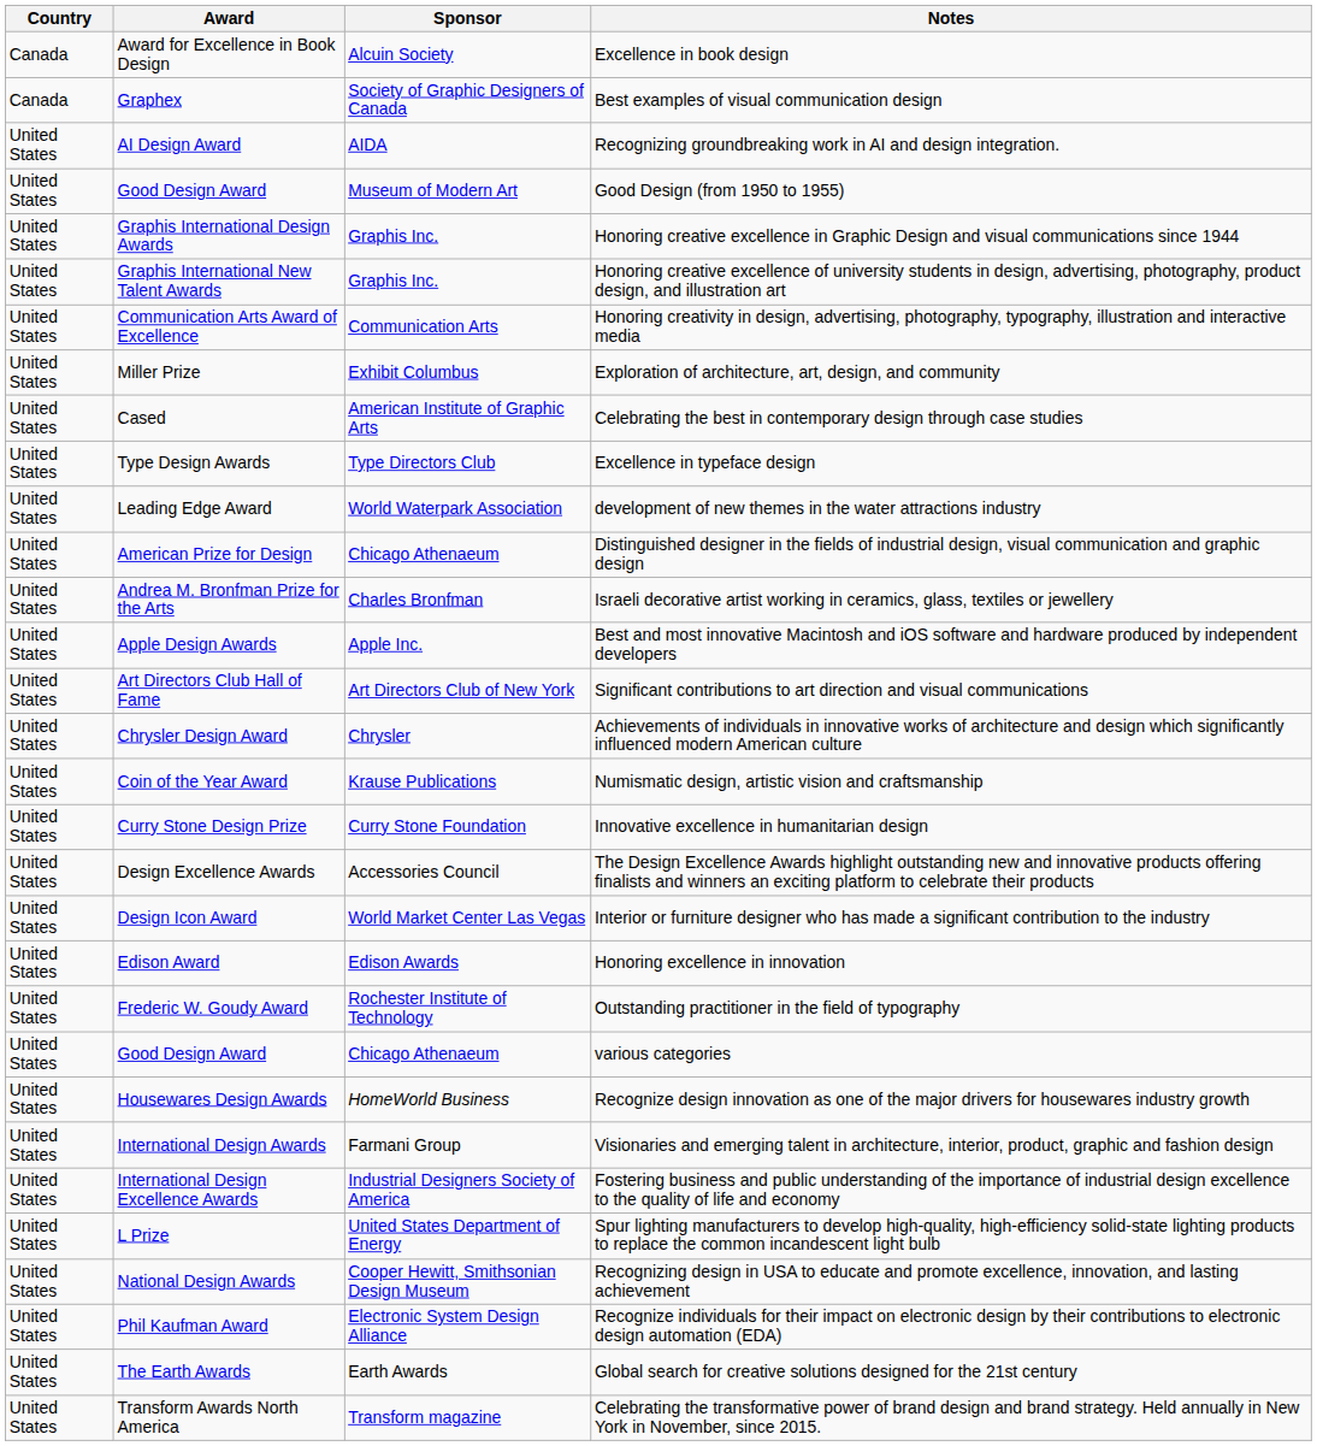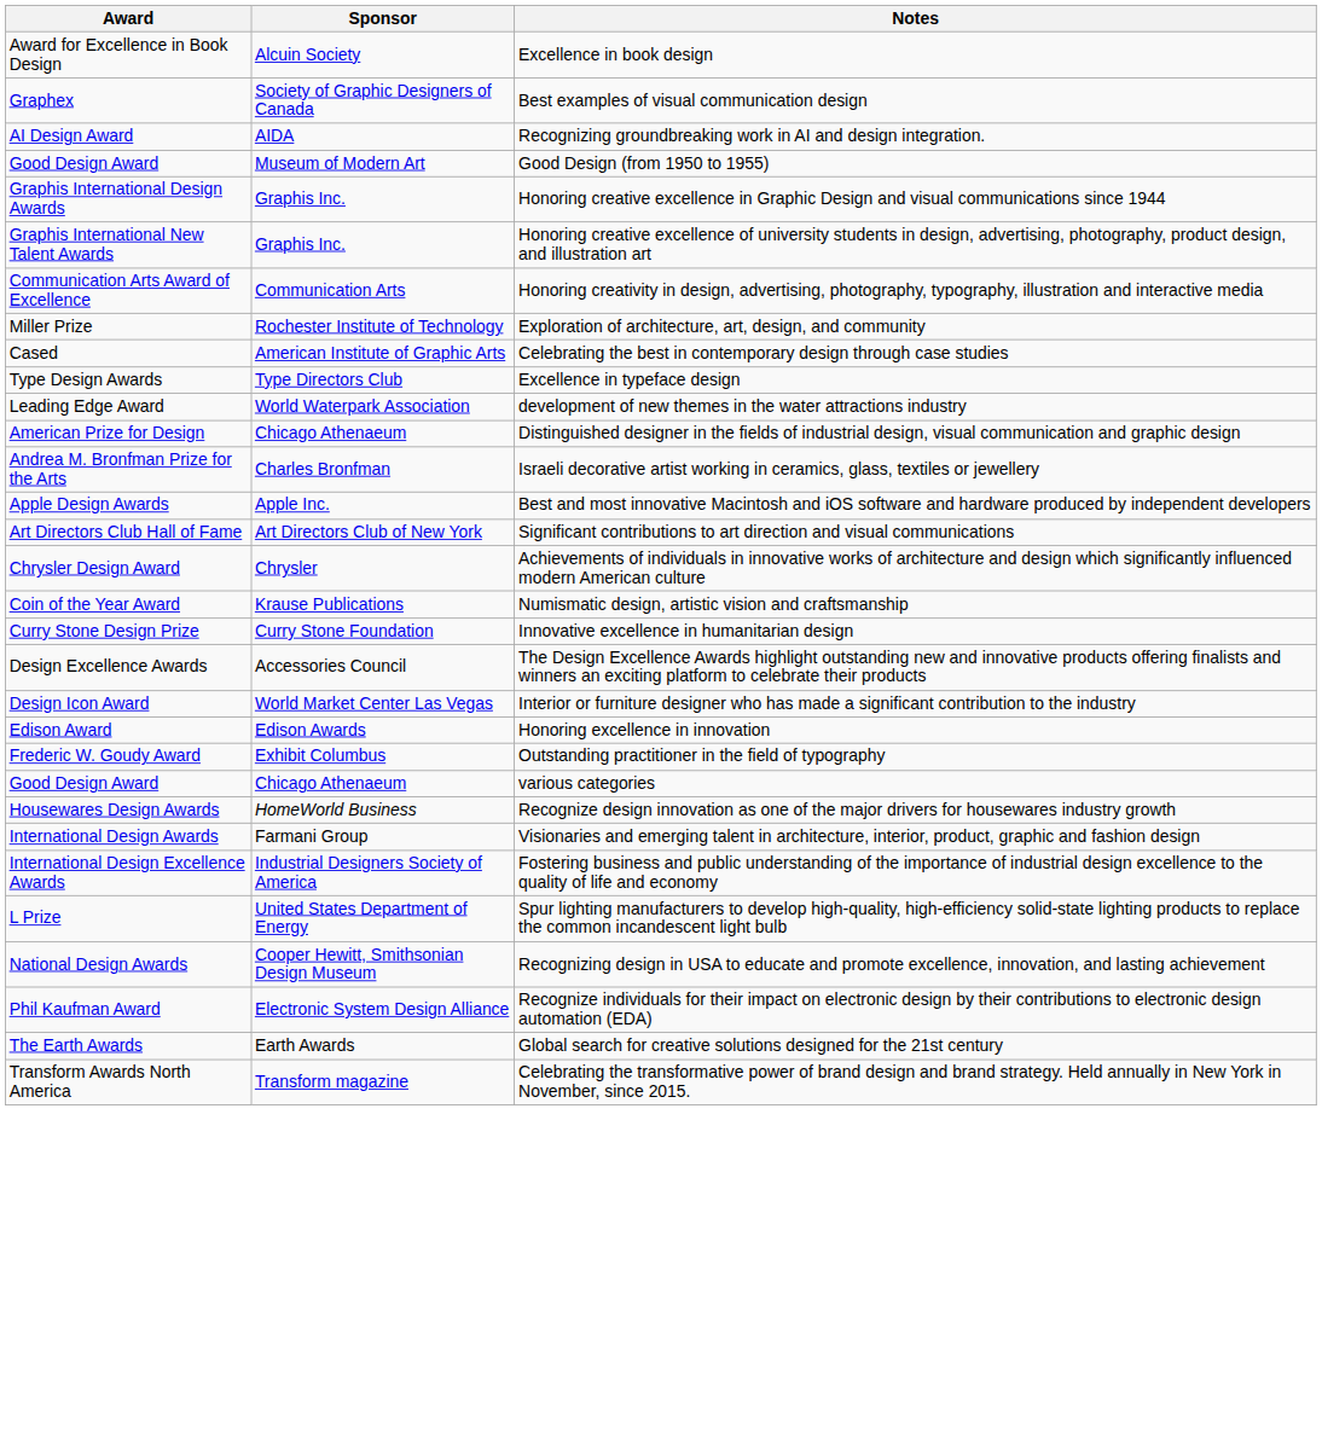 <table class="wikitable sortable">
 <tr>
-<th style="width:6em;">Country</th>
 <th>Award</th>
 <th>Sponsor</th>
 <th>Notes</th>
 </tr>
 <tr>
-<td>Canada</td>
 <td>Award for Excellence in Book Design</td>
 <td><a href='#'>Alcuin Society</a></td>
 <td>Excellence in book design</td>
 </tr>
 <tr>
-<td>Canada</td>
 <td><a href='#'>Graphex</a></td>
 <td><a href='#'>Society of Graphic Designers of Canada</a></td>
 <td>Best examples of visual communication design</td>
 </tr>
 <tr>
-<td>United States</td>
 <td><a href='#'>AI Design Award</a></td>
 <td><a href='#'>AIDA</a></td>
 <td>Recognizing groundbreaking work in AI and design integration.</td>
 </tr>
 <tr>
-<td>United States</td>
 <td><a href='#'>Good Design Award</a></td>
 <td><a href='#'>Museum of Modern Art</a></td>
 <td>Good Design (from 1950 to 1955)</td>
 </tr>
 <tr>
-<td>United States</td>
 <td><a href='#'>Graphis International Design Awards</a></td>
 <td><a href='#'>Graphis Inc.</a></td>
 <td>Honoring creative excellence in Graphic Design and visual communications since 1944</td>
 </tr>
 <tr>
-<td>United States</td>
 <td><a href='#'>Graphis International New Talent Awards</a></td>
 <td><a href='#'>Graphis Inc.</a></td>
 <td>Honoring creative excellence of university students in design, advertising, photography, product design, and illustration art</td>
 </tr>
 <tr>
-<td>United States</td>
 <td><a href='#'>Communication Arts Award of Excellence</a></td>
 <td><a href='#'>Communication Arts</a></td>
 <td>Honoring creativity in design, advertising, photography, typography, illustration and interactive media </td>
 </tr>
 <tr>
-<td>United States</td>
 <td>Miller Prize</td>
-<td><a href='#'>Exhibit Columbus</a></td>
+<td><a href='#'>Rochester Institute of Technology</a></td>
 <td>Exploration of architecture, art, design, and community</td>
 </tr>
 <tr>
-<td>United States</td>
 <td>Cased</td>
 <td><a href='#'>American Institute of Graphic Arts</a></td>
 <td>Celebrating the best in contemporary design through case studies</td>
 </tr>
 <tr>
-<td>United States</td>
 <td>Type Design Awards</td>
 <td><a href='#'>Type Directors Club</a></td>
 <td>Excellence in typeface design</td>
 </tr>
 <tr>
-<td>United States</td>
 <td>Leading Edge Award</td>
 <td><a href='#'>World Waterpark Association</a></td>
 <td>development of new themes in the water attractions industry</td>
 </tr>
 <tr>
-<td>United States</td>
 <td><a href='#'>American Prize for Design</a></td>
 <td><a href='#'>Chicago Athenaeum</a></td>
 <td>Distinguished designer in the fields of industrial design, visual communication and graphic design</td>
 </tr>
 <tr>
-<td>United States</td>
 <td><a href='#'>Andrea M. Bronfman Prize for the Arts</a></td>
 <td><a href='#'>Charles Bronfman</a></td>
 <td>Israeli decorative artist working in ceramics, glass, textiles or jewellery</td>
 </tr>
 <tr>
-<td>United States</td>
 <td><a href='#'>Apple Design Awards</a></td>
 <td><a href='#'>Apple Inc.</a></td>
 <td>Best and most innovative Macintosh and iOS software and hardware produced by independent developers</td>
 </tr>
 <tr>
-<td>United States</td>
 <td><a href='#'>Art Directors Club Hall of Fame</a></td>
 <td><a href='#'>Art Directors Club of New York</a></td>
 <td>Significant contributions to art direction and visual communications</td>
 </tr>
 <tr>
-<td>United States</td>
 <td><a href='#'>Chrysler Design Award</a></td>
 <td><a href='#'>Chrysler</a></td>
 <td>Achievements of individuals in innovative works of architecture and design which significantly influenced modern American culture</td>
 </tr>
 <tr>
-<td>United States</td>
 <td><a href='#'>Coin of the Year Award</a></td>
 <td><a href='#'>Krause Publications</a></td>
 <td>Numismatic design, artistic vision and craftsmanship</td>
 </tr>
 <tr>
-<td>United States</td>
 <td><a href='#'>Curry Stone Design Prize</a></td>
 <td><a href='#'>Curry Stone Foundation</a></td>
 <td>Innovative excellence in humanitarian design</td>
 </tr>
 <tr>
-<td>United States</td>
 <td>Design Excellence Awards</td>
 <td>Accessories Council</td>
 <td>The Design Excellence Awards highlight outstanding new and innovative products offering finalists and winners an exciting platform to celebrate their products</td>
 </tr>
 <tr>
-<td>United States</td>
 <td><a href='#'>Design Icon Award</a></td>
 <td><a href='#'>World Market Center Las Vegas</a></td>
 <td>Interior or furniture designer who has made a significant contribution to the industry</td>
 </tr>
 <tr>
-<td>United States</td>
 <td><a href='#'>Edison Award</a></td>
 <td><a href='#'>Edison Awards</a></td>
 <td>Honoring excellence in innovation</td>
 </tr>
 <tr>
-<td>United States</td>
 <td><a href='#'>Frederic W. Goudy Award</a></td>
-<td><a href='#'>Rochester Institute of Technology</a></td>
+<td><a href='#'>Exhibit Columbus</a></td>
 <td>Outstanding practitioner in the field of typography</td>
 </tr>
 <tr>
-<td>United States</td>
 <td><a href='#'>Good Design Award</a></td>
 <td><a href='#'>Chicago Athenaeum</a></td>
 <td>various categories</td>
 </tr>
 <tr>
-<td>United States</td>
 <td><a href='#'>Housewares Design Awards</a></td>
 <td><em>HomeWorld Business</em></td>
 <td>Recognize design innovation as one of the major drivers for housewares industry growth</td>
 </tr>
 <tr>
-<td>United States</td>
 <td><a href='#'>International Design Awards</a></td>
 <td>Farmani Group</td>
 <td>Visionaries and emerging talent in architecture, interior, product, graphic and fashion design</td>
 </tr>
 <tr>
-<td>United States</td>
 <td><a href='#'>International Design Excellence Awards</a></td>
 <td><a href='#'>Industrial Designers Society of America</a></td>
 <td>Fostering business and public understanding of the importance of industrial design excellence to the quality of life and economy</td>
 </tr>
 <tr>
-<td>United States</td>
 <td><a href='#'>L Prize</a></td>
 <td><a href='#'>United States Department of Energy</a></td>
 <td>Spur lighting manufacturers to develop high-quality, high-efficiency solid-state lighting products to replace the common incandescent light bulb</td>
 </tr>
 <tr>
-<td>United States</td>
 <td><a href='#'>National Design Awards</a></td>
 <td><a href='#'>Cooper Hewitt, Smithsonian Design Museum</a></td>
 <td>Recognizing design in USA to educate and promote excellence, innovation, and lasting achievement</td>
 </tr>
 <tr>
-<td>United States</td>
 <td><a href='#'>Phil Kaufman Award</a></td>
 <td><a href='#'>Electronic System Design Alliance</a></td>
 <td>Recognize individuals for their impact on electronic design by their contributions to electronic design automation (EDA)</td>
 </tr>
 <tr>
-<td>United States</td>
 <td><a href='#'>The Earth Awards</a></td>
 <td>Earth Awards</td>
 <td>Global search for creative solutions designed for the 21st century</td>
 </tr>
 <tr>
-<td>United States</td>
 <td>Transform Awards North America</td>
 <td><a href='#'>Transform magazine</a></td>
 <td>Celebrating the transformative power of brand design and brand strategy. Held annually in New York in November, since 2015.</td>
 </tr>
 </table>
